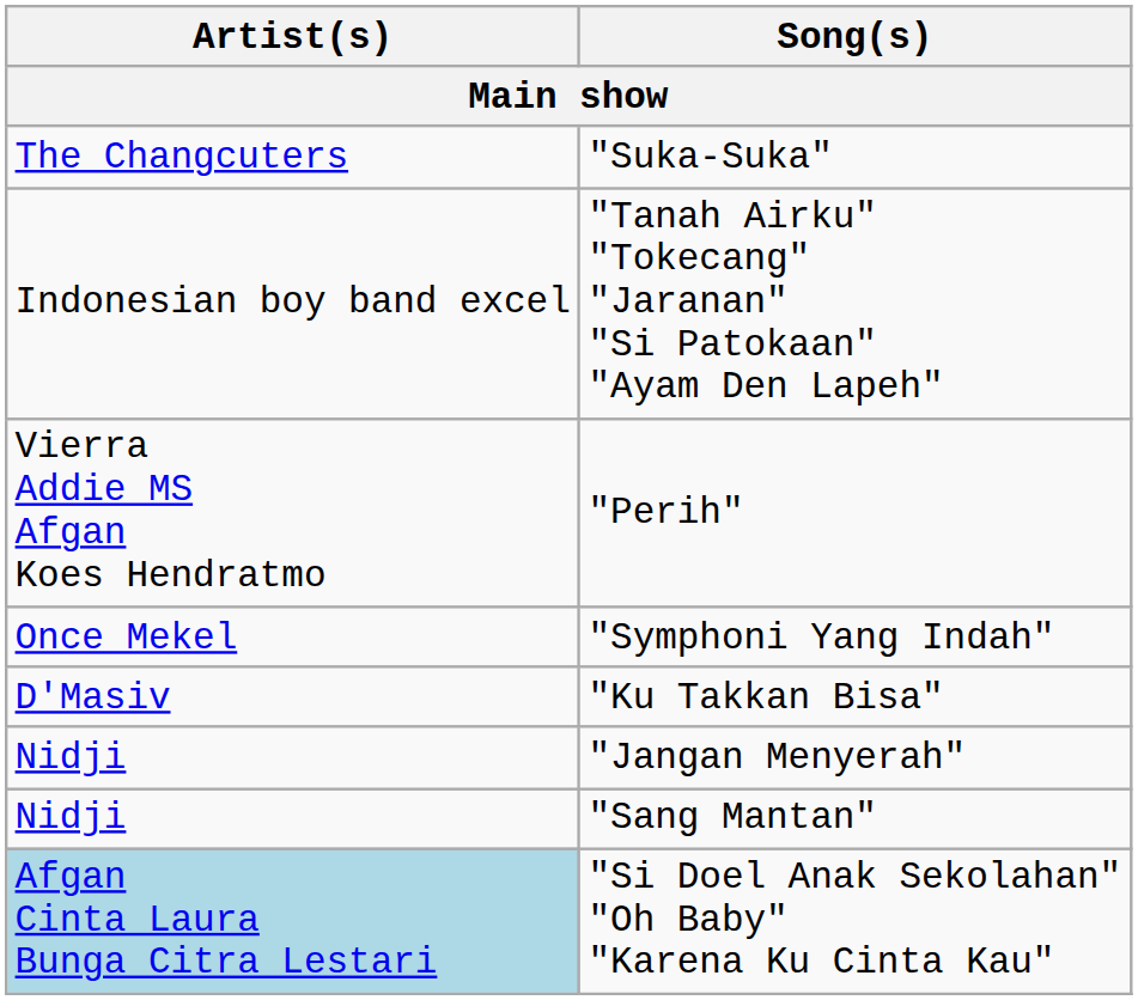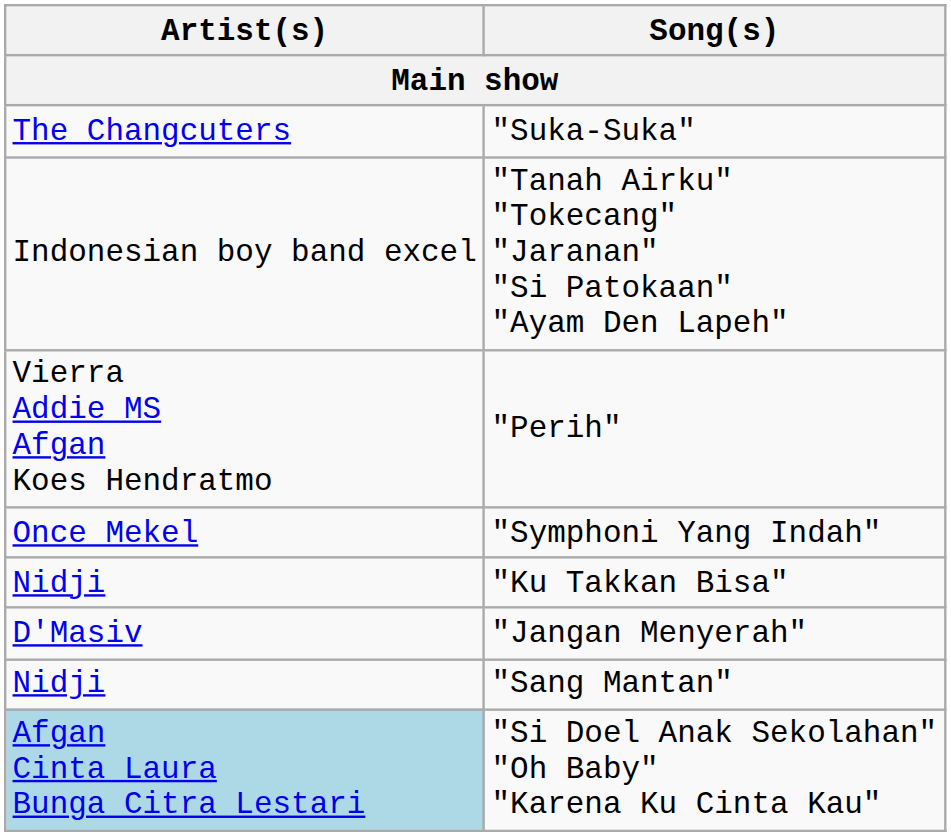 <table class="wikitable">
 <tr>
 <th>Artist(s)</th>
 <th>Song(s)</th>
 </tr>
 <tr>
 <th colspan= "2">Main show</th>
 </tr>
 <tr>
 <td><a href='#'>The Changcuters</a></td>
 <td>"Suka-Suka"</td>
 </tr>
 <tr>
 <td>Indonesian boy band excel</td>
 <td>"Tanah Airku"<br>"Tokecang"<br>"Jaranan"<br>"Si Patokaan"<br>"Ayam Den Lapeh"</td>
 </tr>
 <tr>
 <td>Vierra<br><a href='#'>Addie MS</a><br><a href='#'>Afgan</a><br>Koes Hendratmo</td>
 <td>"Perih"</td>
 </tr>
 <tr>
 <td><a href='#'>Once Mekel</a></td>
 <td>"Symphoni Yang Indah"</td>
 </tr>
 <tr>
-<td><a href='#'>D'Masiv</a></td>
+<td><a href='#'>Nidji</a></td>
 <td>"Ku Takkan Bisa"</td>
 </tr>
 <tr>
-<td><a href='#'>Nidji</a></td>
+<td><a href='#'>D'Masiv</a></td>
 <td>"Jangan Menyerah"</td>
 </tr>
 <tr>
 <td><a href='#'>Nidji</a></td>
 <td>"Sang Mantan"</td>
 </tr>
 <tr>
 <td style="background: lightblue;"><a href='#'>Afgan</a><br><a href='#'>Cinta Laura</a><br><a href='#'>Bunga Citra Lestari</a></td>
 <td>"Si Doel Anak Sekolahan"<br>"Oh Baby"<br>"Karena Ku Cinta Kau"</td>
 </tr>
 <tr>
 </tr>
 </table>
